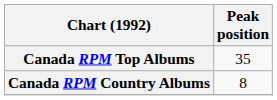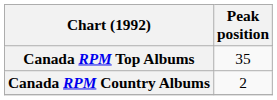 <table class="wikitable sortable plainrowheaders" style="text-align:center">
 <tr>
 <th scope="col">Chart (1992)</th>
 <th scope="col">Peak<br> position</th>
 </tr>
 <tr>
 <th scope="row">Canada <em><a href='#'>RPM</a></em> Top Albums</th>
 <td>35</td>
 </tr>
 <tr>
 <th scope="row">Canada <em><a href='#'>RPM</a></em> Country Albums</th>
-<td>8</td>
+<td>2</td>
 </tr>
 <tr>
 </tr>
 </table>
